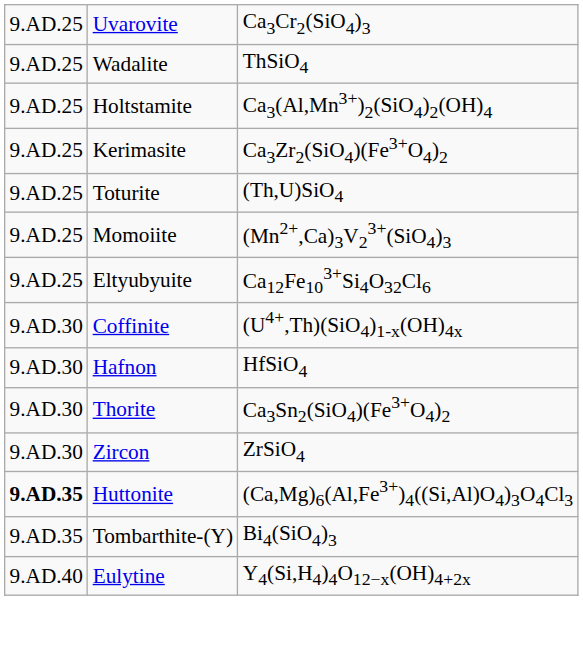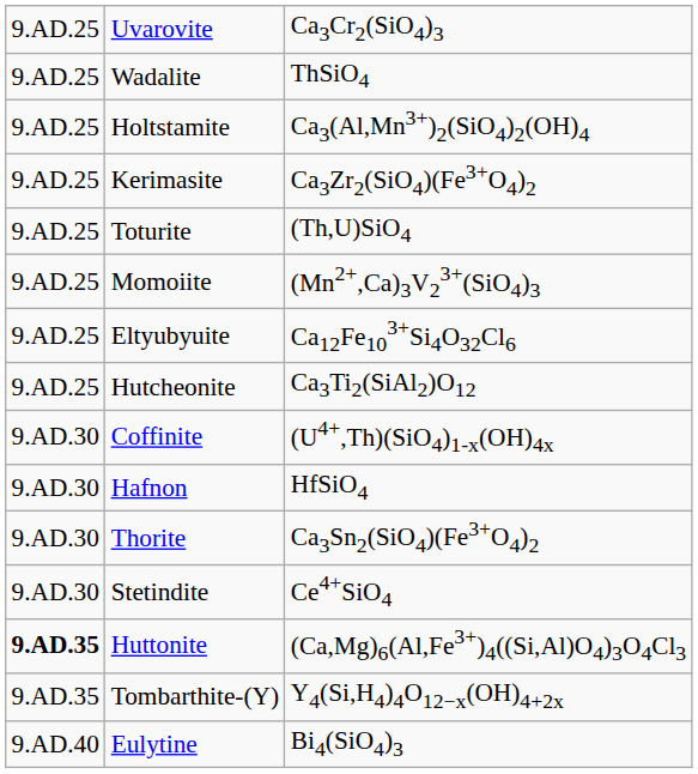 <table class="wikitable">
 <tr>
 <td>9.AD.25</td>
 <td><a href='#'>Uvarovite</a></td>
 <td>Ca<sub>3</sub>Cr<sub>2</sub>(SiO<sub>4</sub>)<sub>3</sub></td>
 </tr>
 <tr>
 <td>9.AD.25</td>
 <td>Wadalite</td>
 <td>ThSiO<sub>4</sub></td>
 </tr>
 <tr>
 <td>9.AD.25</td>
 <td>Holtstamite</td>
 <td>Ca<sub>3</sub>(Al,Mn<sup>3+</sup>)<sub>2</sub>(SiO<sub>4</sub>)<sub>2</sub>(OH)<sub>4</sub></td>
 </tr>
 <tr>
 <td>9.AD.25</td>
 <td>Kerimasite</td>
 <td>Ca<sub>3</sub>Zr<sub>2</sub>(SiO<sub>4</sub>)(Fe<sup>3+</sup>O<sub>4</sub>)<sub>2</sub></td>
 </tr>
 <tr>
 <td>9.AD.25</td>
 <td>Toturite</td>
 <td>(Th,U)SiO<sub>4</sub></td>
 </tr>
 <tr>
 <td>9.AD.25</td>
 <td>Momoiite</td>
 <td>(Mn<sup>2+</sup>,Ca)<sub>3</sub>V<sub>2</sub><sup>3+</sup>(SiO<sub>4</sub>)<sub>3</sub></td>
 </tr>
 <tr>
 <td>9.AD.25</td>
 <td>Eltyubyuite</td>
 <td>Ca<sub>12</sub>Fe<sub>10</sub><sup>3+</sup>Si<sub>4</sub>O<sub>32</sub>Cl<sub>6</sub></td>
 </tr>
 <tr>
+<td>9.AD.25</td>
+<td>Hutcheonite</td>
+<td>Ca<sub>3</sub>Ti<sub>2</sub>(SiAl<sub>2</sub>)O<sub>12</sub></td>
+</tr>
+<tr>
 <td>9.AD.30</td>
 <td><a href='#'>Coffinite</a></td>
 <td>(U<sup>4+</sup>,Th)(SiO<sub>4</sub>)<sub>1-x</sub>(OH)<sub>4x</sub></td>
 </tr>
 <tr>
 <td>9.AD.30</td>
 <td><a href='#'>Hafnon</a></td>
 <td>HfSiO<sub>4</sub></td>
 </tr>
 <tr>
 <td>9.AD.30</td>
 <td><a href='#'>Thorite</a></td>
 <td>Ca<sub>3</sub>Sn<sub>2</sub>(SiO<sub>4</sub>)(Fe<sup>3+</sup>O<sub>4</sub>)<sub>2</sub></td>
 </tr>
 <tr>
 <td>9.AD.30</td>
-<td><a href='#'>Zircon</a></td>
-<td>ZrSiO<sub>4</sub></td>
+<td>Stetindite</td>
+<td>Ce<sup>4+</sup>SiO<sub>4</sub></td>
 </tr>
 <tr>
 <td><strong>9.AD.35</strong></td>
 <td><a href='#'>Huttonite</a></td>
 <td>(Ca,Mg)<sub>6</sub>(Al,Fe<sup>3+</sup>)<sub>4</sub>((Si,Al)O<sub>4</sub>)<sub>3</sub>O<sub>4</sub>Cl<sub>3</sub></td>
 </tr>
 <tr>
 <td>9.AD.35</td>
 <td>Tombarthite-(Y)</td>
-<td>Bi<sub>4</sub>(SiO<sub>4</sub>)<sub>3</sub></td>
+<td>Y<sub>4</sub>(Si,H<sub>4</sub>)<sub>4</sub>O<sub>12−x</sub>(OH)<sub>4+2x</sub></td>
 </tr>
 <tr>
 <td>9.AD.40</td>
 <td><a href='#'>Eulytine</a></td>
-<td>Y<sub>4</sub>(Si,H<sub>4</sub>)<sub>4</sub>O<sub>12−x</sub>(OH)<sub>4+2x</sub></td>
+<td>Bi<sub>4</sub>(SiO<sub>4</sub>)<sub>3</sub></td>
 </tr>
 </table>
